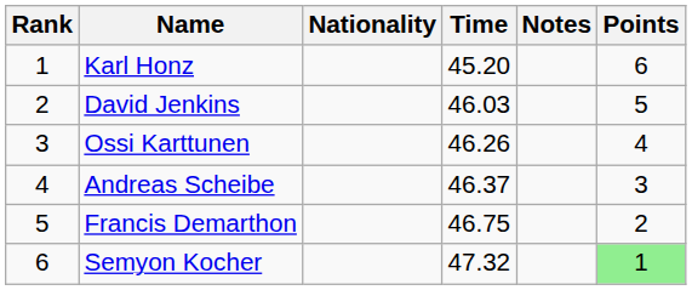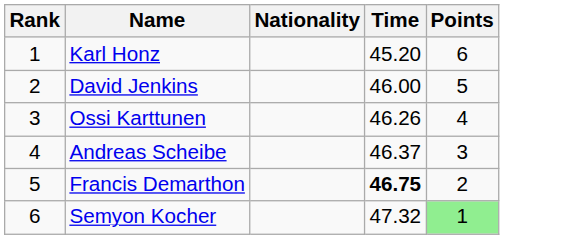 <table class="wikitable sortable" style="text-align:center">
 <tr>
 <th>Rank</th>
 <th>Name</th>
 <th>Nationality</th>
 <th>Time</th>
-<th>Notes</th>
 <th>Points</th>
 </tr>
 <tr>
 <td>1</td>
 <td align=left><a href='#'>Karl Honz</a></td>
 <td align=left></td>
 <td>45.20</td>
-<td></td>
 <td>6</td>
 </tr>
 <tr>
 <td>2</td>
 <td align=left><a href='#'>David Jenkins</a></td>
 <td align=left></td>
-<td>46.03</td>
-<td></td>
+<td>46.00</td>
 <td>5</td>
 </tr>
 <tr>
 <td>3</td>
 <td align=left><a href='#'>Ossi Karttunen</a></td>
 <td align=left></td>
 <td>46.26</td>
-<td></td>
 <td>4</td>
 </tr>
 <tr>
 <td>4</td>
 <td align=left><a href='#'>Andreas Scheibe</a></td>
 <td align=left></td>
 <td>46.37</td>
-<td></td>
 <td>3</td>
 </tr>
 <tr>
 <td>5</td>
 <td align=left><a href='#'>Francis Demarthon</a></td>
 <td align=left></td>
-<td>46.75</td>
-<td></td>
+<td><strong>46.75</strong></td>
 <td>2</td>
 </tr>
 <tr>
 <td>6</td>
 <td align=left><a href='#'>Semyon Kocher</a></td>
 <td align=left></td>
 <td>47.32</td>
-<td></td>
 <td style="background: lightgreen;">1</td>
 </tr>
 </table>
